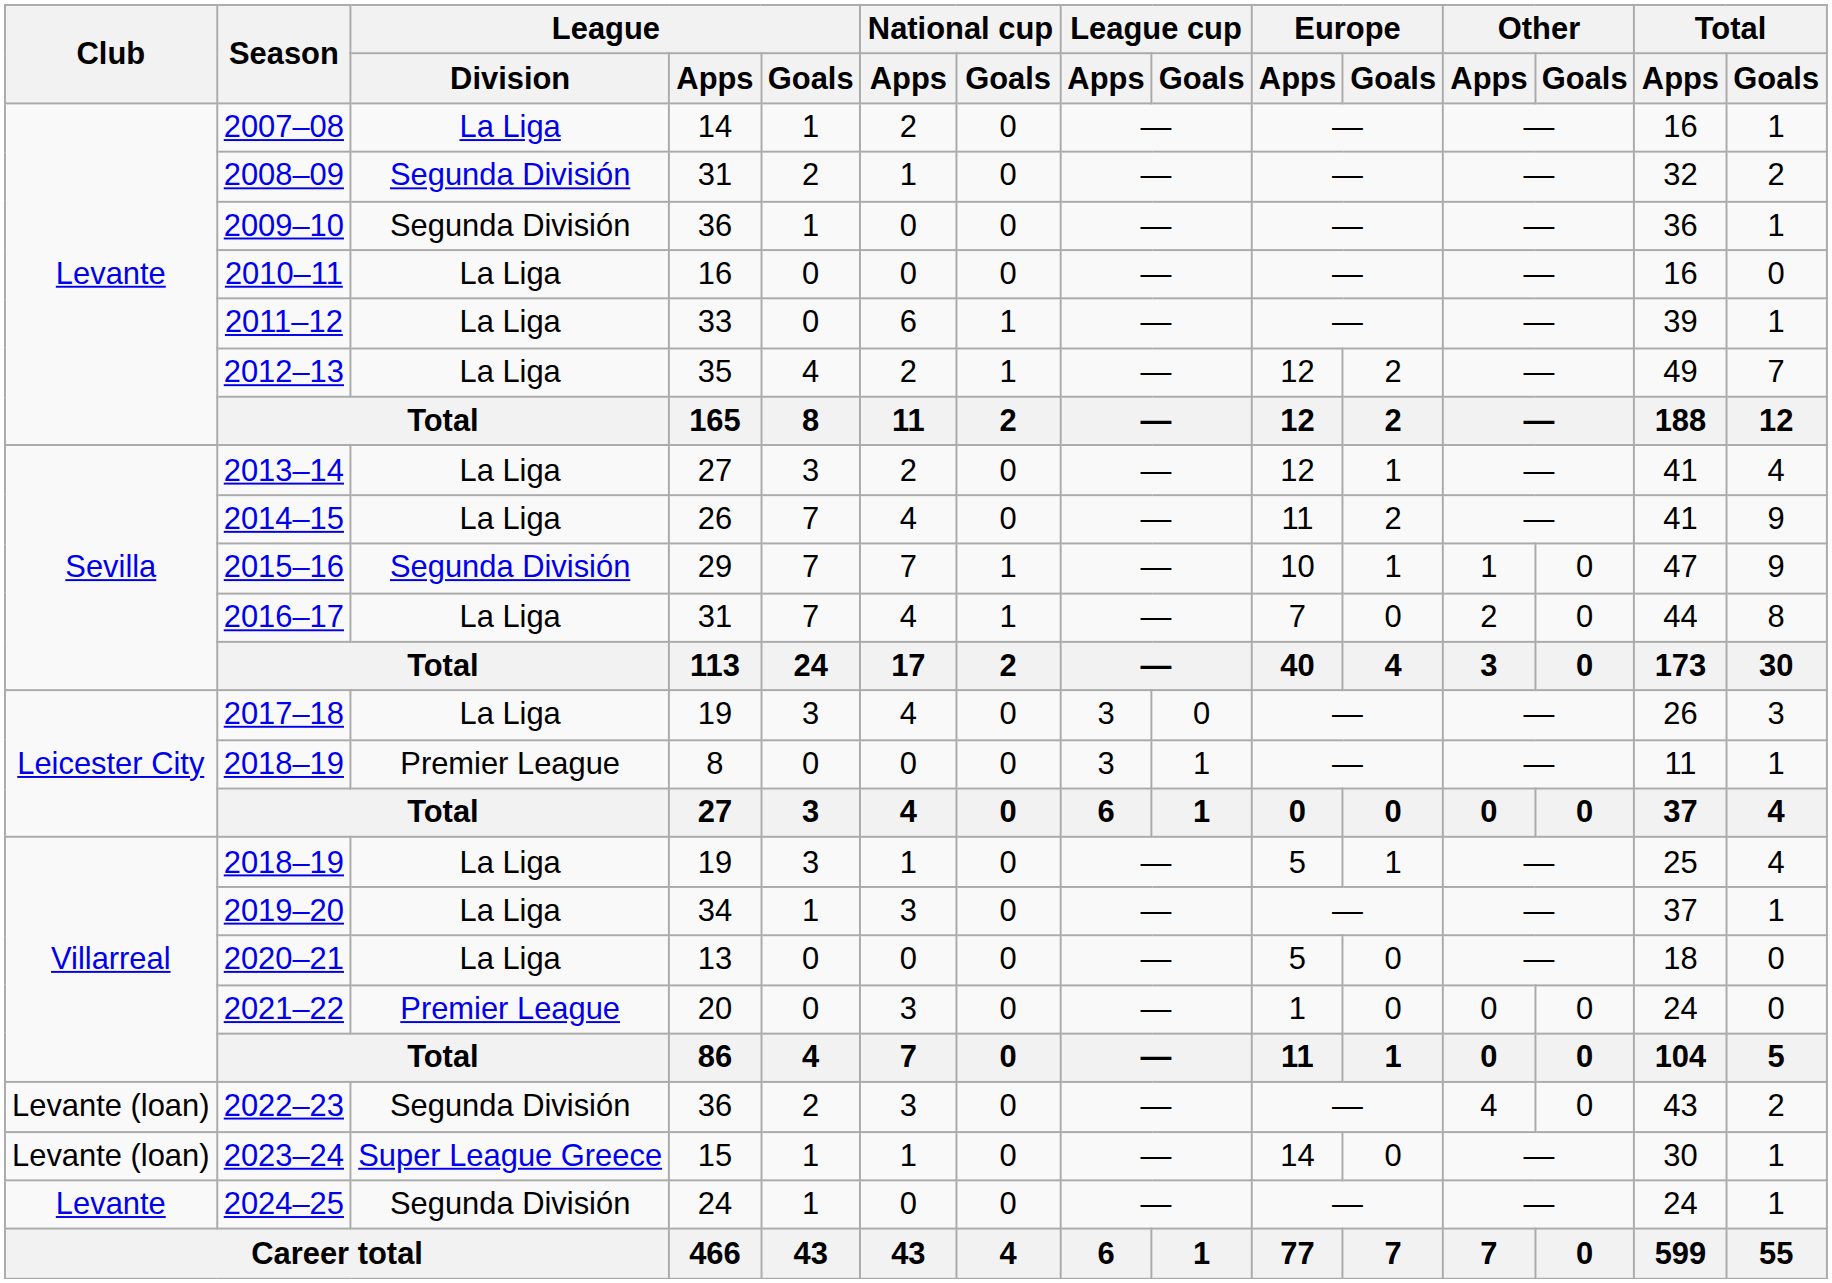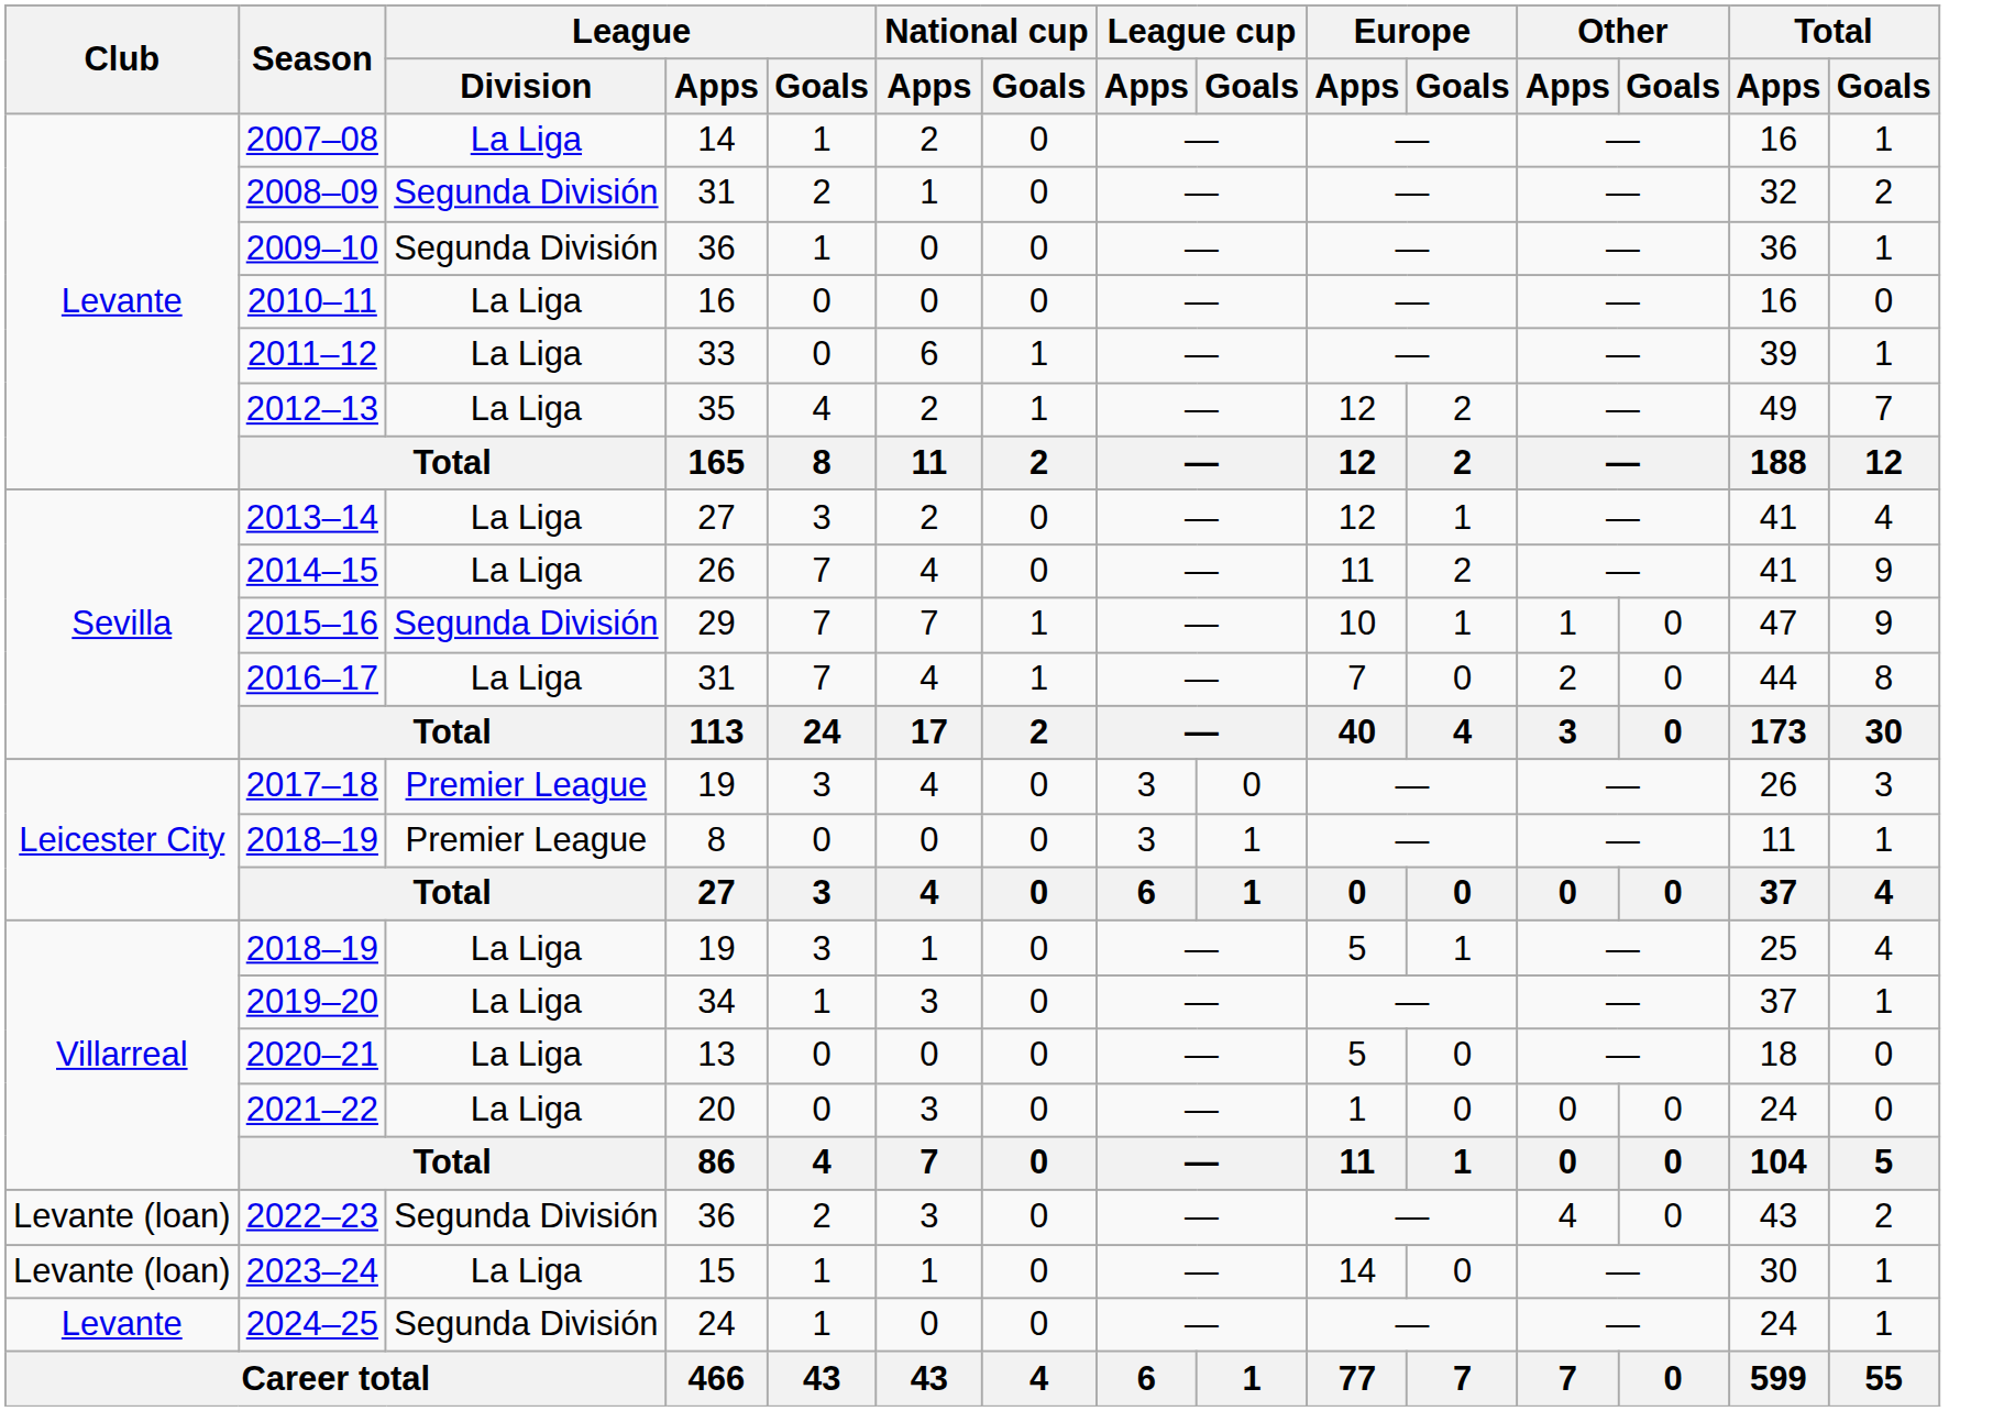 <table class="wikitable" style="text-align: center">
 <tr>
 <th rowspan="2">Club</th>
 <th rowspan="2">Season</th>
 <th colspan="3">League</th>
 <th colspan="2">National cup</th>
 <th colspan="2">League cup</th>
 <th colspan="2">Europe</th>
 <th colspan="2">Other</th>
 <th colspan="2">Total</th>
 </tr>
 <tr>
 <th>Division</th>
 <th>Apps</th>
 <th>Goals</th>
 <th>Apps</th>
 <th>Goals</th>
 <th>Apps</th>
 <th>Goals</th>
 <th>Apps</th>
 <th>Goals</th>
 <th>Apps</th>
 <th>Goals</th>
 <th>Apps</th>
 <th>Goals</th>
 </tr>
 <tr>
 <td rowspan="7"><a href='#'>Levante</a></td>
 <td><a href='#'>2007–08</a></td>
 <td><a href='#'>La Liga</a></td>
 <td>14</td>
 <td>1</td>
 <td>2</td>
 <td>0</td>
 <td colspan="2">—</td>
 <td colspan="2">—</td>
 <td colspan="2">—</td>
 <td>16</td>
 <td>1</td>
 </tr>
 <tr>
 <td><a href='#'>2008–09</a></td>
 <td><a href='#'>Segunda División</a></td>
 <td>31</td>
 <td>2</td>
 <td>1</td>
 <td>0</td>
 <td colspan="2">—</td>
 <td colspan="2">—</td>
 <td colspan="2">—</td>
 <td>32</td>
 <td>2</td>
 </tr>
 <tr>
 <td><a href='#'>2009–10</a></td>
 <td>Segunda División</td>
 <td>36</td>
 <td>1</td>
 <td>0</td>
 <td>0</td>
 <td colspan="2">—</td>
 <td colspan="2">—</td>
 <td colspan="2">—</td>
 <td>36</td>
 <td>1</td>
 </tr>
 <tr>
 <td><a href='#'>2010–11</a></td>
 <td>La Liga</td>
 <td>16</td>
 <td>0</td>
 <td>0</td>
 <td>0</td>
 <td colspan="2">—</td>
 <td colspan="2">—</td>
 <td colspan="2">—</td>
 <td>16</td>
 <td>0</td>
 </tr>
 <tr>
 <td><a href='#'>2011–12</a></td>
 <td>La Liga</td>
 <td>33</td>
 <td>0</td>
 <td>6</td>
 <td>1</td>
 <td colspan="2">—</td>
 <td colspan="2">—</td>
 <td colspan="2">—</td>
 <td>39</td>
 <td>1</td>
 </tr>
 <tr>
 <td><a href='#'>2012–13</a></td>
 <td>La Liga</td>
 <td>35</td>
 <td>4</td>
 <td>2</td>
 <td>1</td>
 <td colspan="2">—</td>
 <td>12</td>
 <td>2</td>
 <td colspan="2">—</td>
 <td>49</td>
 <td>7</td>
 </tr>
 <tr>
 <th colspan="2">Total</th>
 <th>165</th>
 <th>8</th>
 <th>11</th>
 <th>2</th>
 <th colspan="2">—</th>
 <th>12</th>
 <th>2</th>
 <th colspan="2">—</th>
 <th>188</th>
 <th>12</th>
 </tr>
 <tr>
 <td rowspan="5"><a href='#'>Sevilla</a></td>
 <td><a href='#'>2013–14</a></td>
 <td>La Liga</td>
 <td>27</td>
 <td>3</td>
 <td>2</td>
 <td>0</td>
 <td colspan="2">—</td>
 <td>12</td>
 <td>1</td>
 <td colspan="2">—</td>
 <td>41</td>
 <td>4</td>
 </tr>
 <tr>
 <td><a href='#'>2014–15</a></td>
 <td>La Liga</td>
 <td>26</td>
 <td>7</td>
 <td>4</td>
 <td>0</td>
 <td colspan="2">—</td>
 <td>11</td>
 <td>2</td>
 <td colspan="2">—</td>
 <td>41</td>
 <td>9</td>
 </tr>
 <tr>
 <td><a href='#'>2015–16</a></td>
 <td><a href='#'>Segunda División</a></td>
 <td>29</td>
 <td>7</td>
 <td>7</td>
 <td>1</td>
 <td colspan="2">—</td>
 <td>10</td>
 <td>1</td>
 <td>1</td>
 <td>0</td>
 <td>47</td>
 <td>9</td>
 </tr>
 <tr>
 <td><a href='#'>2016–17</a></td>
 <td>La Liga</td>
 <td>31</td>
 <td>7</td>
 <td>4</td>
 <td>1</td>
 <td colspan="2">—</td>
 <td>7</td>
 <td>0</td>
 <td>2</td>
 <td>0</td>
 <td>44</td>
 <td>8</td>
 </tr>
 <tr>
 <th colspan="2">Total</th>
 <th>113</th>
 <th>24</th>
 <th>17</th>
 <th>2</th>
 <th colspan="2">—</th>
 <th>40</th>
 <th>4</th>
 <th>3</th>
 <th>0</th>
 <th>173</th>
 <th>30</th>
 </tr>
 <tr>
 <td rowspan="3"><a href='#'>Leicester City</a></td>
 <td><a href='#'>2017–18</a></td>
-<td>La Liga</td>
+<td><a href='#'>Premier League</a></td>
 <td>19</td>
 <td>3</td>
 <td>4</td>
 <td>0</td>
 <td>3</td>
 <td>0</td>
 <td colspan="2">—</td>
 <td colspan="2">—</td>
 <td>26</td>
 <td>3</td>
 </tr>
 <tr>
 <td><a href='#'>2018–19</a></td>
 <td>Premier League</td>
 <td>8</td>
 <td>0</td>
 <td>0</td>
 <td>0</td>
 <td>3</td>
 <td>1</td>
 <td colspan="2">—</td>
 <td colspan="2">—</td>
 <td>11</td>
 <td>1</td>
 </tr>
 <tr>
 <th colspan="2">Total</th>
 <th>27</th>
 <th>3</th>
 <th>4</th>
 <th>0</th>
 <th>6</th>
 <th>1</th>
 <th>0</th>
 <th>0</th>
 <th>0</th>
 <th>0</th>
 <th>37</th>
 <th>4</th>
 </tr>
 <tr>
 <td rowspan="5"><a href='#'>Villarreal</a></td>
 <td><a href='#'>2018–19</a></td>
 <td>La Liga</td>
 <td>19</td>
 <td>3</td>
 <td>1</td>
 <td>0</td>
 <td colspan="2">—</td>
 <td>5</td>
 <td>1</td>
 <td colspan="2">—</td>
 <td>25</td>
 <td>4</td>
 </tr>
 <tr>
 <td><a href='#'>2019–20</a></td>
 <td>La Liga</td>
 <td>34</td>
 <td>1</td>
 <td>3</td>
 <td>0</td>
 <td colspan="2">—</td>
 <td colspan="2">—</td>
 <td colspan="2">—</td>
 <td>37</td>
 <td>1</td>
 </tr>
 <tr>
 <td><a href='#'>2020–21</a></td>
 <td>La Liga</td>
 <td>13</td>
 <td>0</td>
 <td>0</td>
 <td>0</td>
 <td colspan="2">—</td>
 <td>5</td>
 <td>0</td>
 <td colspan="2">—</td>
 <td>18</td>
 <td>0</td>
 </tr>
 <tr>
 <td><a href='#'>2021–22</a></td>
-<td><a href='#'>Premier League</a></td>
+<td>La Liga</td>
 <td>20</td>
 <td>0</td>
 <td>3</td>
 <td>0</td>
 <td colspan="2">—</td>
 <td>1</td>
 <td>0</td>
 <td>0</td>
 <td>0</td>
 <td>24</td>
 <td>0</td>
 </tr>
 <tr>
 <th colspan="2">Total</th>
 <th>86</th>
 <th>4</th>
 <th>7</th>
 <th>0</th>
 <th colspan="2">—</th>
 <th>11</th>
 <th>1</th>
 <th>0</th>
 <th>0</th>
 <th>104</th>
 <th>5</th>
 </tr>
 <tr>
 <td>Levante (loan)</td>
 <td><a href='#'>2022–23</a></td>
 <td>Segunda División</td>
 <td>36</td>
 <td>2</td>
 <td>3</td>
 <td>0</td>
 <td colspan="2">—</td>
 <td colspan="2">—</td>
 <td>4</td>
 <td>0</td>
 <td>43</td>
 <td>2</td>
 </tr>
 <tr>
 <td>Levante (loan)</td>
 <td><a href='#'>2023–24</a></td>
-<td><a href='#'>Super League Greece</a></td>
+<td>La Liga</td>
 <td>15</td>
 <td>1</td>
 <td>1</td>
 <td>0</td>
 <td colspan="2">—</td>
 <td>14</td>
 <td>0</td>
 <td colspan="2">—</td>
 <td>30</td>
 <td>1</td>
 </tr>
 <tr>
 <td rowspan="1"><a href='#'>Levante</a></td>
 <td><a href='#'>2024–25</a></td>
 <td>Segunda División</td>
 <td>24</td>
 <td>1</td>
 <td>0</td>
 <td>0</td>
 <td colspan="2">—</td>
 <td colspan="2">—</td>
 <td colspan="2">—</td>
 <td>24</td>
 <td>1</td>
 </tr>
 <tr>
 <th colspan="3">Career total</th>
 <th>466</th>
 <th>43</th>
 <th>43</th>
 <th>4</th>
 <th>6</th>
 <th>1</th>
 <th>77</th>
 <th>7</th>
 <th>7</th>
 <th>0</th>
 <th>599</th>
 <th>55</th>
 </tr>
 </table>
